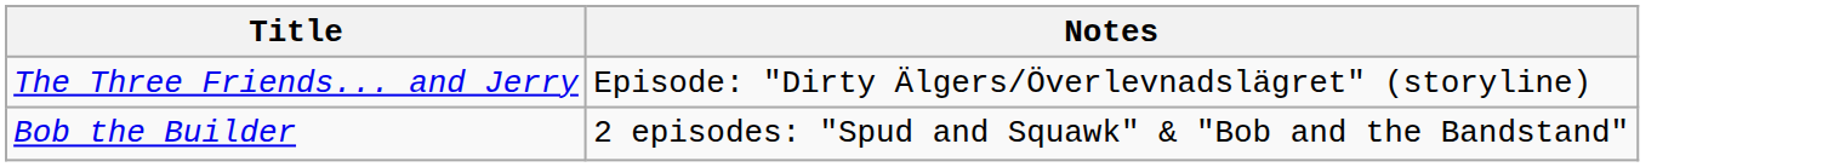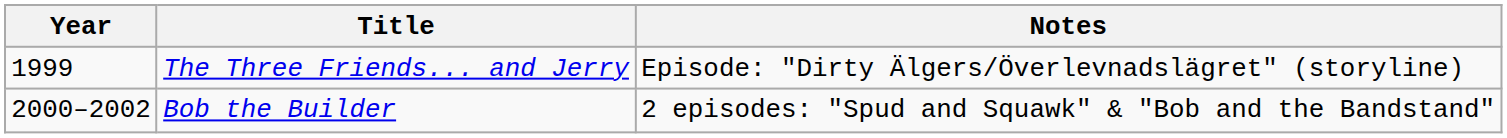 <table class="wikitable">
 <tr>
+<th>Year</th>
 <th>Title</th>
 <th>Notes</th>
 </tr>
 <tr>
+<td>1999</td>
 <td><em><a href='#'>The Three Friends... and Jerry</a></em></td>
 <td>Episode: "Dirty Älgers/Överlevnadslägret" (storyline)</td>
 </tr>
 <tr>
+<td>2000–2002</td>
 <td><em><a href='#'>Bob the Builder</a></em></td>
 <td>2 episodes: "Spud and Squawk" & "Bob and the Bandstand"</td>
 </tr>
 </table>
